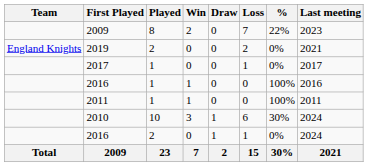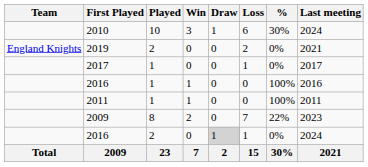 <table class="sortable wikitable">
 <tr>
 <th>Team</th>
 <th>First Played</th>
 <th>Played</th>
 <th>Win</th>
 <th>Draw</th>
 <th>Loss</th>
 <th>%</th>
 <th>Last meeting</th>
 </tr>
 <tr>
 <td></td>
-<td>2009</td>
-<td>8</td>
-<td>2</td>
-<td>0</td>
-<td>7</td>
-<td>22%</td>
-<td>2023</td>
+<td>2010</td>
+<td>10</td>
+<td>3</td>
+<td>1</td>
+<td>6</td>
+<td>30%</td>
+<td>2024</td>
 </tr>
 <tr>
 <td> <a href='#'>England Knights</a></td>
 <td>2019</td>
 <td>2</td>
 <td>0</td>
 <td>0</td>
 <td>2</td>
 <td>0%</td>
 <td>2021</td>
 </tr>
 <tr>
 <td></td>
 <td>2017</td>
 <td>1</td>
 <td>0</td>
 <td>0</td>
 <td>1</td>
 <td>0%</td>
 <td>2017</td>
 </tr>
 <tr>
 <td></td>
 <td>2016</td>
 <td>1</td>
 <td>1</td>
 <td>0</td>
 <td>0</td>
 <td>100%</td>
 <td>2016</td>
 </tr>
 <tr>
 <td></td>
 <td>2011</td>
 <td>1</td>
 <td>1</td>
 <td>0</td>
 <td>0</td>
 <td>100%</td>
 <td>2011</td>
 </tr>
 <tr>
 <td></td>
-<td>2010</td>
-<td>10</td>
-<td>3</td>
-<td>1</td>
-<td>6</td>
-<td>30%</td>
-<td>2024</td>
+<td>2009</td>
+<td>8</td>
+<td>2</td>
+<td>0</td>
+<td>7</td>
+<td>22%</td>
+<td>2023</td>
 </tr>
 <tr>
 <td></td>
 <td>2016</td>
 <td>2</td>
 <td>0</td>
-<td>1</td>
+<td style="background: lightgrey;">1</td>
 <td>1</td>
 <td>0%</td>
 <td>2024</td>
 </tr>
 <tr>
 <th>Total</th>
 <th>2009</th>
 <th>23</th>
 <th>7</th>
 <th>2</th>
 <th>15</th>
 <th>30%</th>
 <th>2021</th>
 </tr>
 </table>
